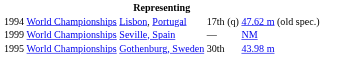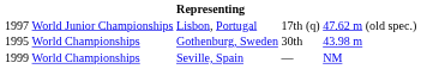 <table>
 <tr>
 <th colspan="5">Representing </th>
 </tr>
 <tr>
-<td>1994</td>
-<td><a href='#'>World Championships</a></td>
+<td>1997</td>
+<td><a href='#'>World Junior Championships</a></td>
 <td><a href='#'>Lisbon</a>, <a href='#'>Portugal</a></td>
 <td>17th (q)</td>
 <td><a href='#'>47.62 m</a> (old spec.)</td>
+</tr>
+<tr>
+<td>1995</td>
+<td><a href='#'>World Championships</a></td>
+<td><a href='#'>Gothenburg, Sweden</a></td>
+<td>30th</td>
+<td><a href='#'>43.98 m</a></td>
 </tr>
 <tr>
 <td>1999</td>
 <td><a href='#'>World Championships</a></td>
 <td><a href='#'>Seville, Spain</a></td>
 <td>—</td>
 <td><a href='#'>NM</a></td>
 </tr>
-<tr>
-<td>1995</td>
-<td><a href='#'>World Championships</a></td>
-<td><a href='#'>Gothenburg, Sweden</a></td>
-<td>30th</td>
-<td><a href='#'>43.98 m</a></td>
-</tr>
 </table>
